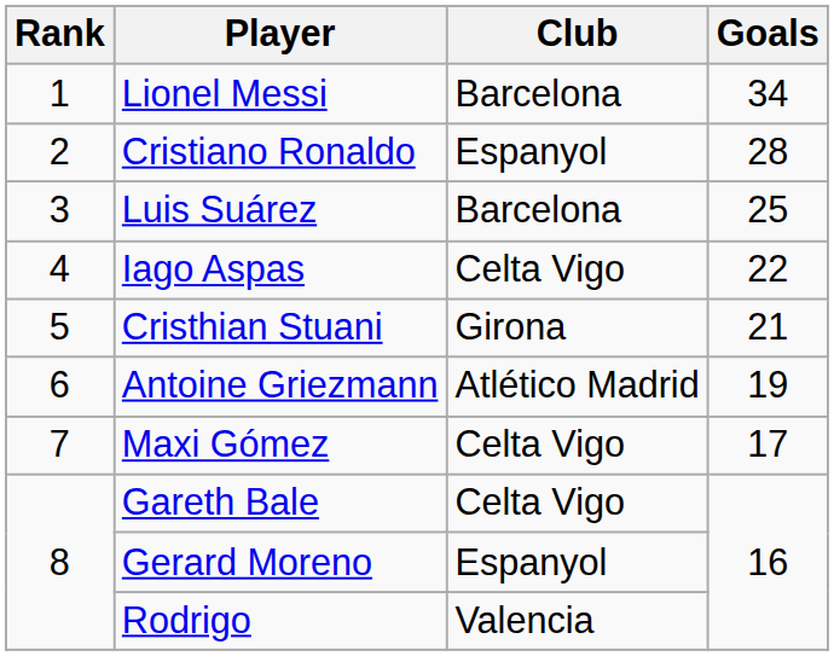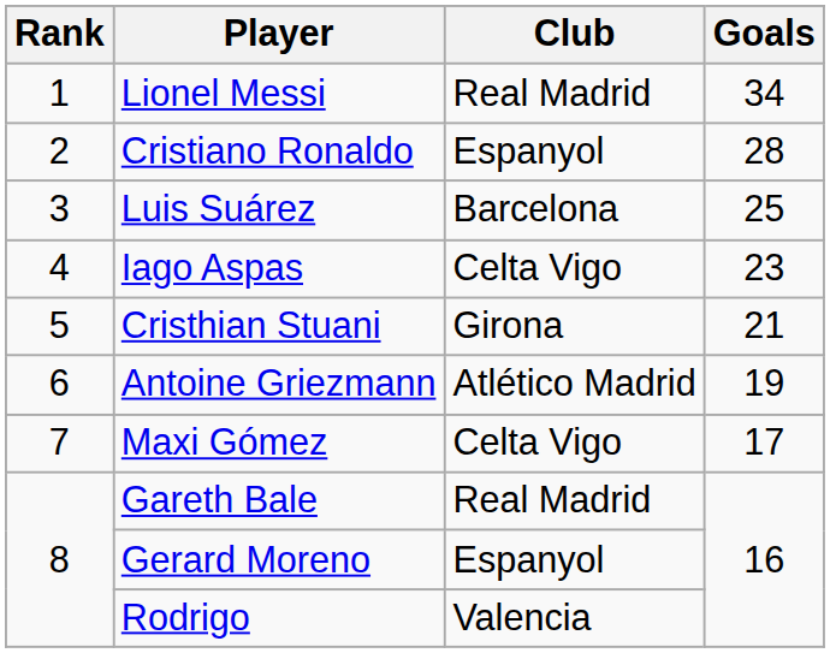 <table class="wikitable" style="text-align:center">
 <tr>
 <th>Rank</th>
 <th>Player</th>
 <th>Club</th>
 <th>Goals</th>
 </tr>
 <tr>
 <td>1</td>
 <td align=left> <a href='#'>Lionel Messi</a></td>
-<td align=left>Barcelona</td>
+<td align=left>Real Madrid</td>
 <td>34</td>
 </tr>
 <tr>
 <td>2</td>
 <td align=left> <a href='#'>Cristiano Ronaldo</a></td>
 <td align=left>Espanyol</td>
 <td>28</td>
 </tr>
 <tr>
 <td>3</td>
 <td align=left> <a href='#'>Luis Suárez</a></td>
 <td align=left>Barcelona</td>
 <td>25</td>
 </tr>
 <tr>
 <td>4</td>
 <td align=left> <a href='#'>Iago Aspas</a></td>
 <td align=left>Celta Vigo</td>
-<td>22</td>
+<td>23</td>
 </tr>
 <tr>
 <td>5</td>
 <td align=left> <a href='#'>Cristhian Stuani</a></td>
 <td align=left>Girona</td>
 <td>21</td>
 </tr>
 <tr>
 <td>6</td>
 <td align=left> <a href='#'>Antoine Griezmann</a></td>
 <td align=left>Atlético Madrid</td>
 <td>19</td>
 </tr>
 <tr>
 <td>7</td>
 <td align=left> <a href='#'>Maxi Gómez</a></td>
 <td align=left>Celta Vigo</td>
 <td>17</td>
 </tr>
 <tr>
 <td rowspan=3>8</td>
 <td align=left> <a href='#'>Gareth Bale</a></td>
-<td align=left>Celta Vigo</td>
+<td align=left>Real Madrid</td>
 <td rowspan=3>16</td>
 </tr>
 <tr>
 <td align=left> <a href='#'>Gerard Moreno</a></td>
 <td align=left>Espanyol</td>
 </tr>
 <tr>
 <td align=left> <a href='#'>Rodrigo</a></td>
 <td align=left>Valencia</td>
 </tr>
 </table>
